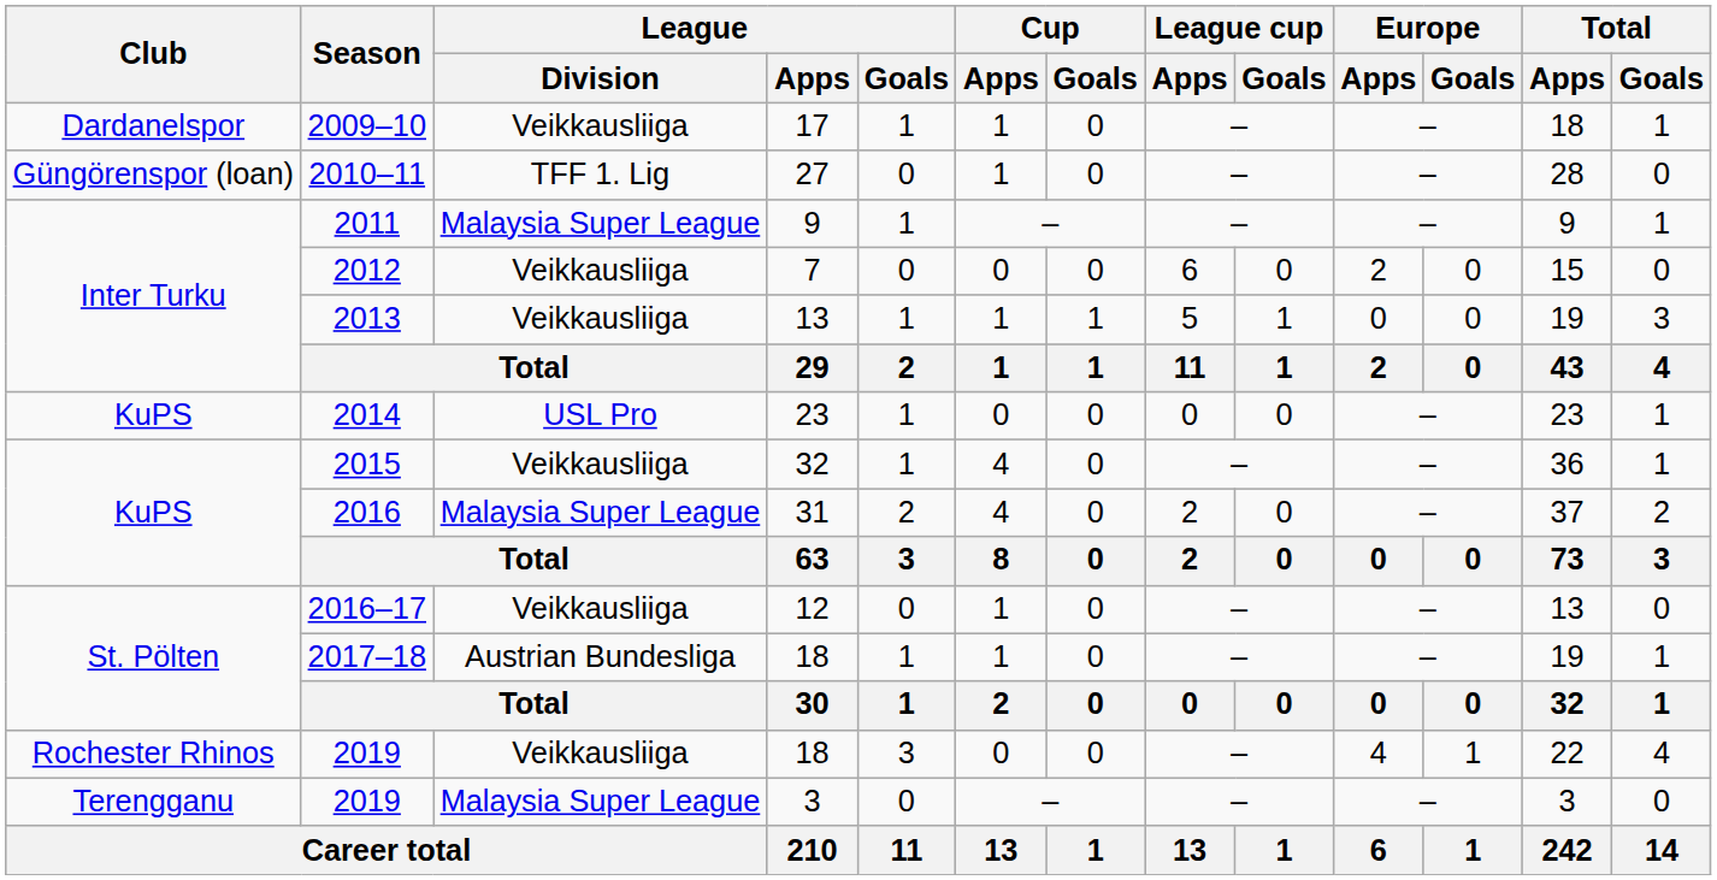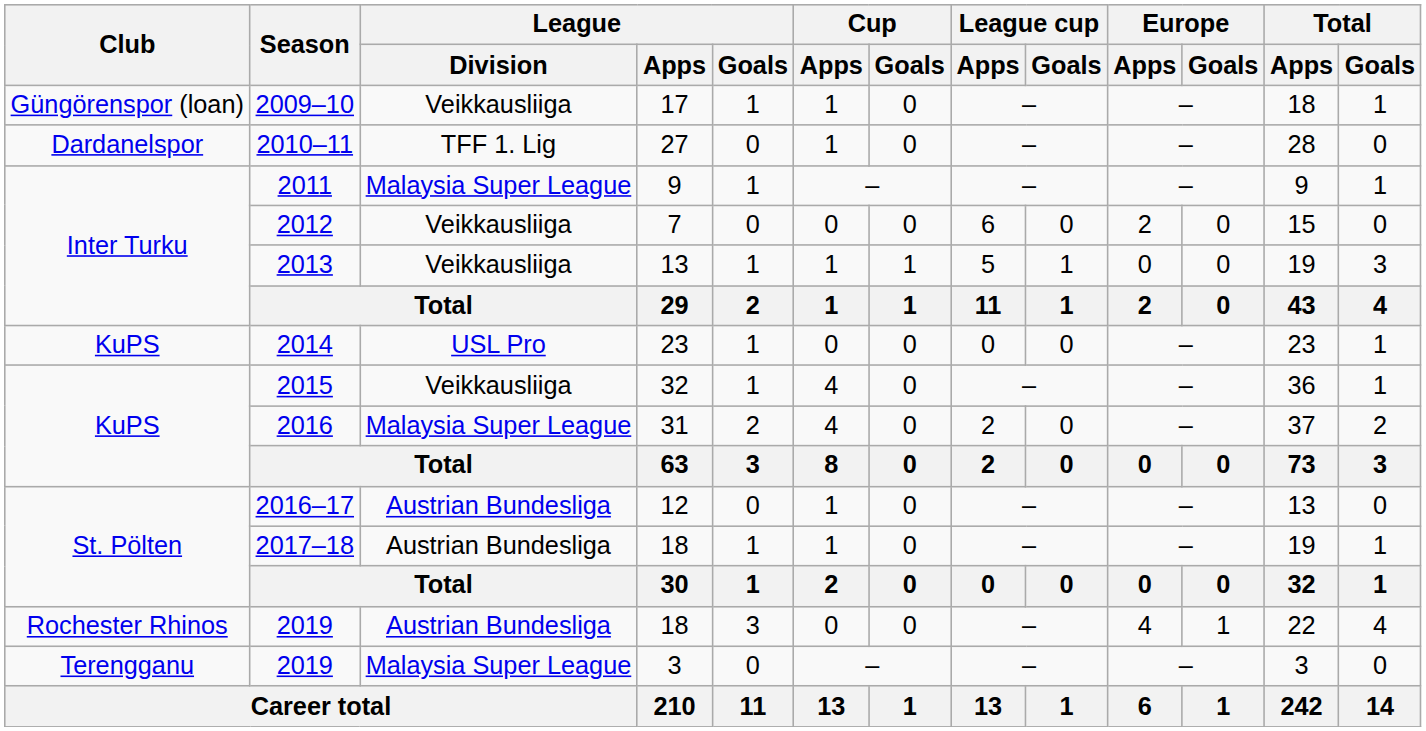 <table class="wikitable" style="text-align:center">
 <tr>
 <th rowspan="2">Club</th>
 <th rowspan="2">Season</th>
 <th colspan="3">League</th>
 <th colspan="2">Cup</th>
 <th colspan="2">League cup</th>
 <th colspan="2">Europe</th>
 <th colspan="2">Total</th>
 </tr>
 <tr>
 <th>Division</th>
 <th>Apps</th>
 <th>Goals</th>
 <th>Apps</th>
 <th>Goals</th>
 <th>Apps</th>
 <th>Goals</th>
 <th>Apps</th>
 <th>Goals</th>
 <th>Apps</th>
 <th>Goals</th>
 </tr>
 <tr>
-<td><a href='#'>Dardanelspor</a></td>
+<td><a href='#'>Güngörenspor</a> (loan)</td>
 <td><a href='#'>2009–10</a></td>
 <td>Veikkausliiga</td>
 <td>17</td>
 <td>1</td>
 <td>1</td>
 <td>0</td>
 <td colspan=2>–</td>
 <td colspan=2>–</td>
 <td>18</td>
 <td>1</td>
 </tr>
 <tr>
-<td><a href='#'>Güngörenspor</a> (loan)</td>
+<td><a href='#'>Dardanelspor</a></td>
 <td><a href='#'>2010–11</a></td>
 <td>TFF 1. Lig</td>
 <td>27</td>
 <td>0</td>
 <td>1</td>
 <td>0</td>
 <td colspan=2>–</td>
 <td colspan=2>–</td>
 <td>28</td>
 <td>0</td>
 </tr>
 <tr>
 <td rowspan=4><a href='#'>Inter Turku</a></td>
 <td><a href='#'>2011</a></td>
 <td><a href='#'>Malaysia Super League</a></td>
 <td>9</td>
 <td>1</td>
 <td colspan=2>–</td>
 <td colspan=2>–</td>
 <td colspan=2>–</td>
 <td>9</td>
 <td>1</td>
 </tr>
 <tr>
 <td><a href='#'>2012</a></td>
 <td>Veikkausliiga</td>
 <td>7</td>
 <td>0</td>
 <td>0</td>
 <td>0</td>
 <td>6</td>
 <td>0</td>
 <td>2</td>
 <td>0</td>
 <td>15</td>
 <td>0</td>
 </tr>
 <tr>
 <td><a href='#'>2013</a></td>
 <td>Veikkausliiga</td>
 <td>13</td>
 <td>1</td>
 <td>1</td>
 <td>1</td>
 <td>5</td>
 <td>1</td>
 <td>0</td>
 <td>0</td>
 <td>19</td>
 <td>3</td>
 </tr>
 <tr>
 <th colspan=2>Total</th>
 <th>29</th>
 <th>2</th>
 <th>1</th>
 <th>1</th>
 <th>11</th>
 <th>1</th>
 <th>2</th>
 <th>0</th>
 <th>43</th>
 <th>4</th>
 </tr>
 <tr>
 <td><a href='#'>KuPS</a></td>
 <td><a href='#'>2014</a></td>
 <td><a href='#'>USL Pro</a></td>
 <td>23</td>
 <td>1</td>
 <td>0</td>
 <td>0</td>
 <td>0</td>
 <td>0</td>
 <td colspan=2>–</td>
 <td>23</td>
 <td>1</td>
 </tr>
 <tr>
 <td rowspan=3><a href='#'>KuPS</a></td>
 <td><a href='#'>2015</a></td>
 <td>Veikkausliiga</td>
 <td>32</td>
 <td>1</td>
 <td>4</td>
 <td>0</td>
 <td colspan=2>–</td>
 <td colspan=2>–</td>
 <td>36</td>
 <td>1</td>
 </tr>
 <tr>
 <td><a href='#'>2016</a></td>
 <td><a href='#'>Malaysia Super League</a></td>
 <td>31</td>
 <td>2</td>
 <td>4</td>
 <td>0</td>
 <td>2</td>
 <td>0</td>
 <td colspan=2>–</td>
 <td>37</td>
 <td>2</td>
 </tr>
 <tr>
 <th colspan=2>Total</th>
 <th>63</th>
 <th>3</th>
 <th>8</th>
 <th>0</th>
 <th>2</th>
 <th>0</th>
 <th>0</th>
 <th>0</th>
 <th>73</th>
 <th>3</th>
 </tr>
 <tr>
 <td rowspan=3><a href='#'>St. Pölten</a></td>
 <td><a href='#'>2016–17</a></td>
-<td>Veikkausliiga</td>
+<td><a href='#'>Austrian Bundesliga</a></td>
 <td>12</td>
 <td>0</td>
 <td>1</td>
 <td>0</td>
 <td colspan=2>–</td>
 <td colspan=2>–</td>
 <td>13</td>
 <td>0</td>
 </tr>
 <tr>
 <td><a href='#'>2017–18</a></td>
 <td>Austrian Bundesliga</td>
 <td>18</td>
 <td>1</td>
 <td>1</td>
 <td>0</td>
 <td colspan=2>–</td>
 <td colspan=2>–</td>
 <td>19</td>
 <td>1</td>
 </tr>
 <tr>
 <th colspan=2>Total</th>
 <th>30</th>
 <th>1</th>
 <th>2</th>
 <th>0</th>
 <th>0</th>
 <th>0</th>
 <th>0</th>
 <th>0</th>
 <th>32</th>
 <th>1</th>
 </tr>
 <tr>
 <td><a href='#'>Rochester Rhinos</a></td>
 <td><a href='#'>2019</a></td>
-<td>Veikkausliiga</td>
+<td><a href='#'>Austrian Bundesliga</a></td>
 <td>18</td>
 <td>3</td>
 <td>0</td>
 <td>0</td>
 <td colspan=2>–</td>
 <td>4</td>
 <td>1</td>
 <td>22</td>
 <td>4</td>
 </tr>
 <tr>
 <td><a href='#'>Terengganu</a></td>
 <td><a href='#'>2019</a></td>
 <td><a href='#'>Malaysia Super League</a></td>
 <td>3</td>
 <td>0</td>
 <td colspan=2>–</td>
 <td colspan=2>–</td>
 <td colspan=2>–</td>
 <td>3</td>
 <td>0</td>
 </tr>
 <tr>
 <th colspan="3">Career total</th>
 <th>210</th>
 <th>11</th>
 <th>13</th>
 <th>1</th>
 <th>13</th>
 <th>1</th>
 <th>6</th>
 <th>1</th>
 <th>242</th>
 <th>14</th>
 </tr>
 </table>
